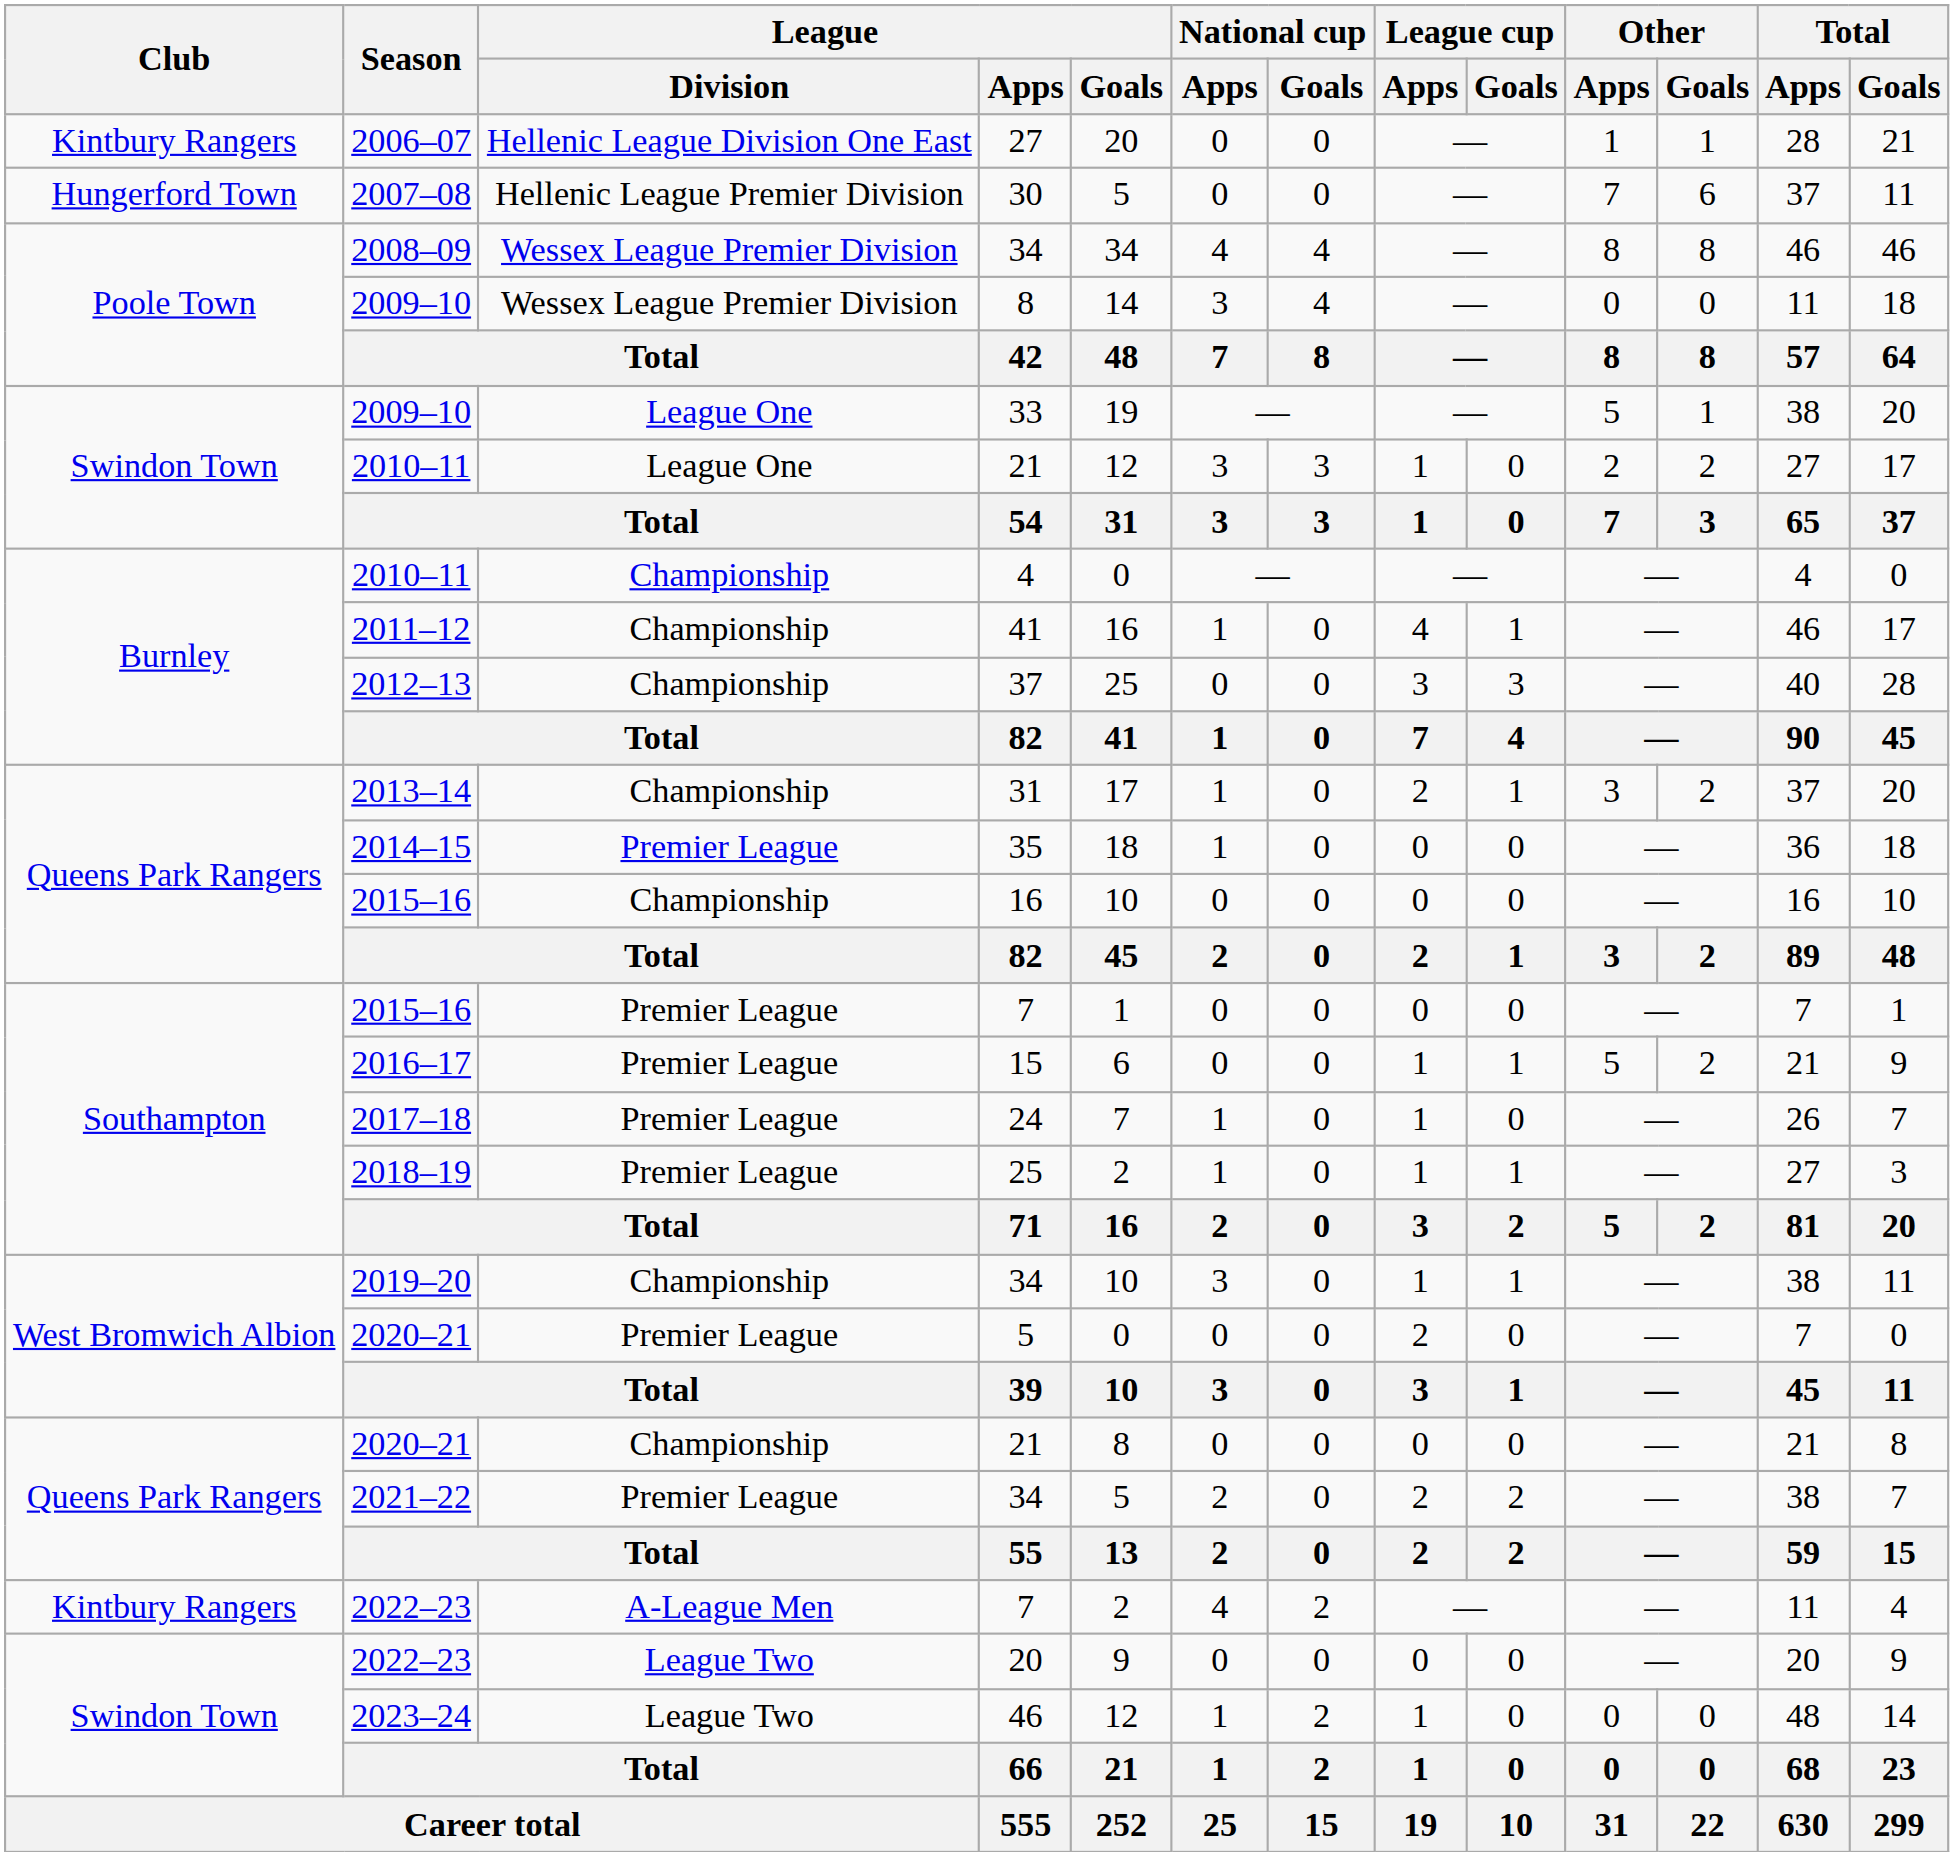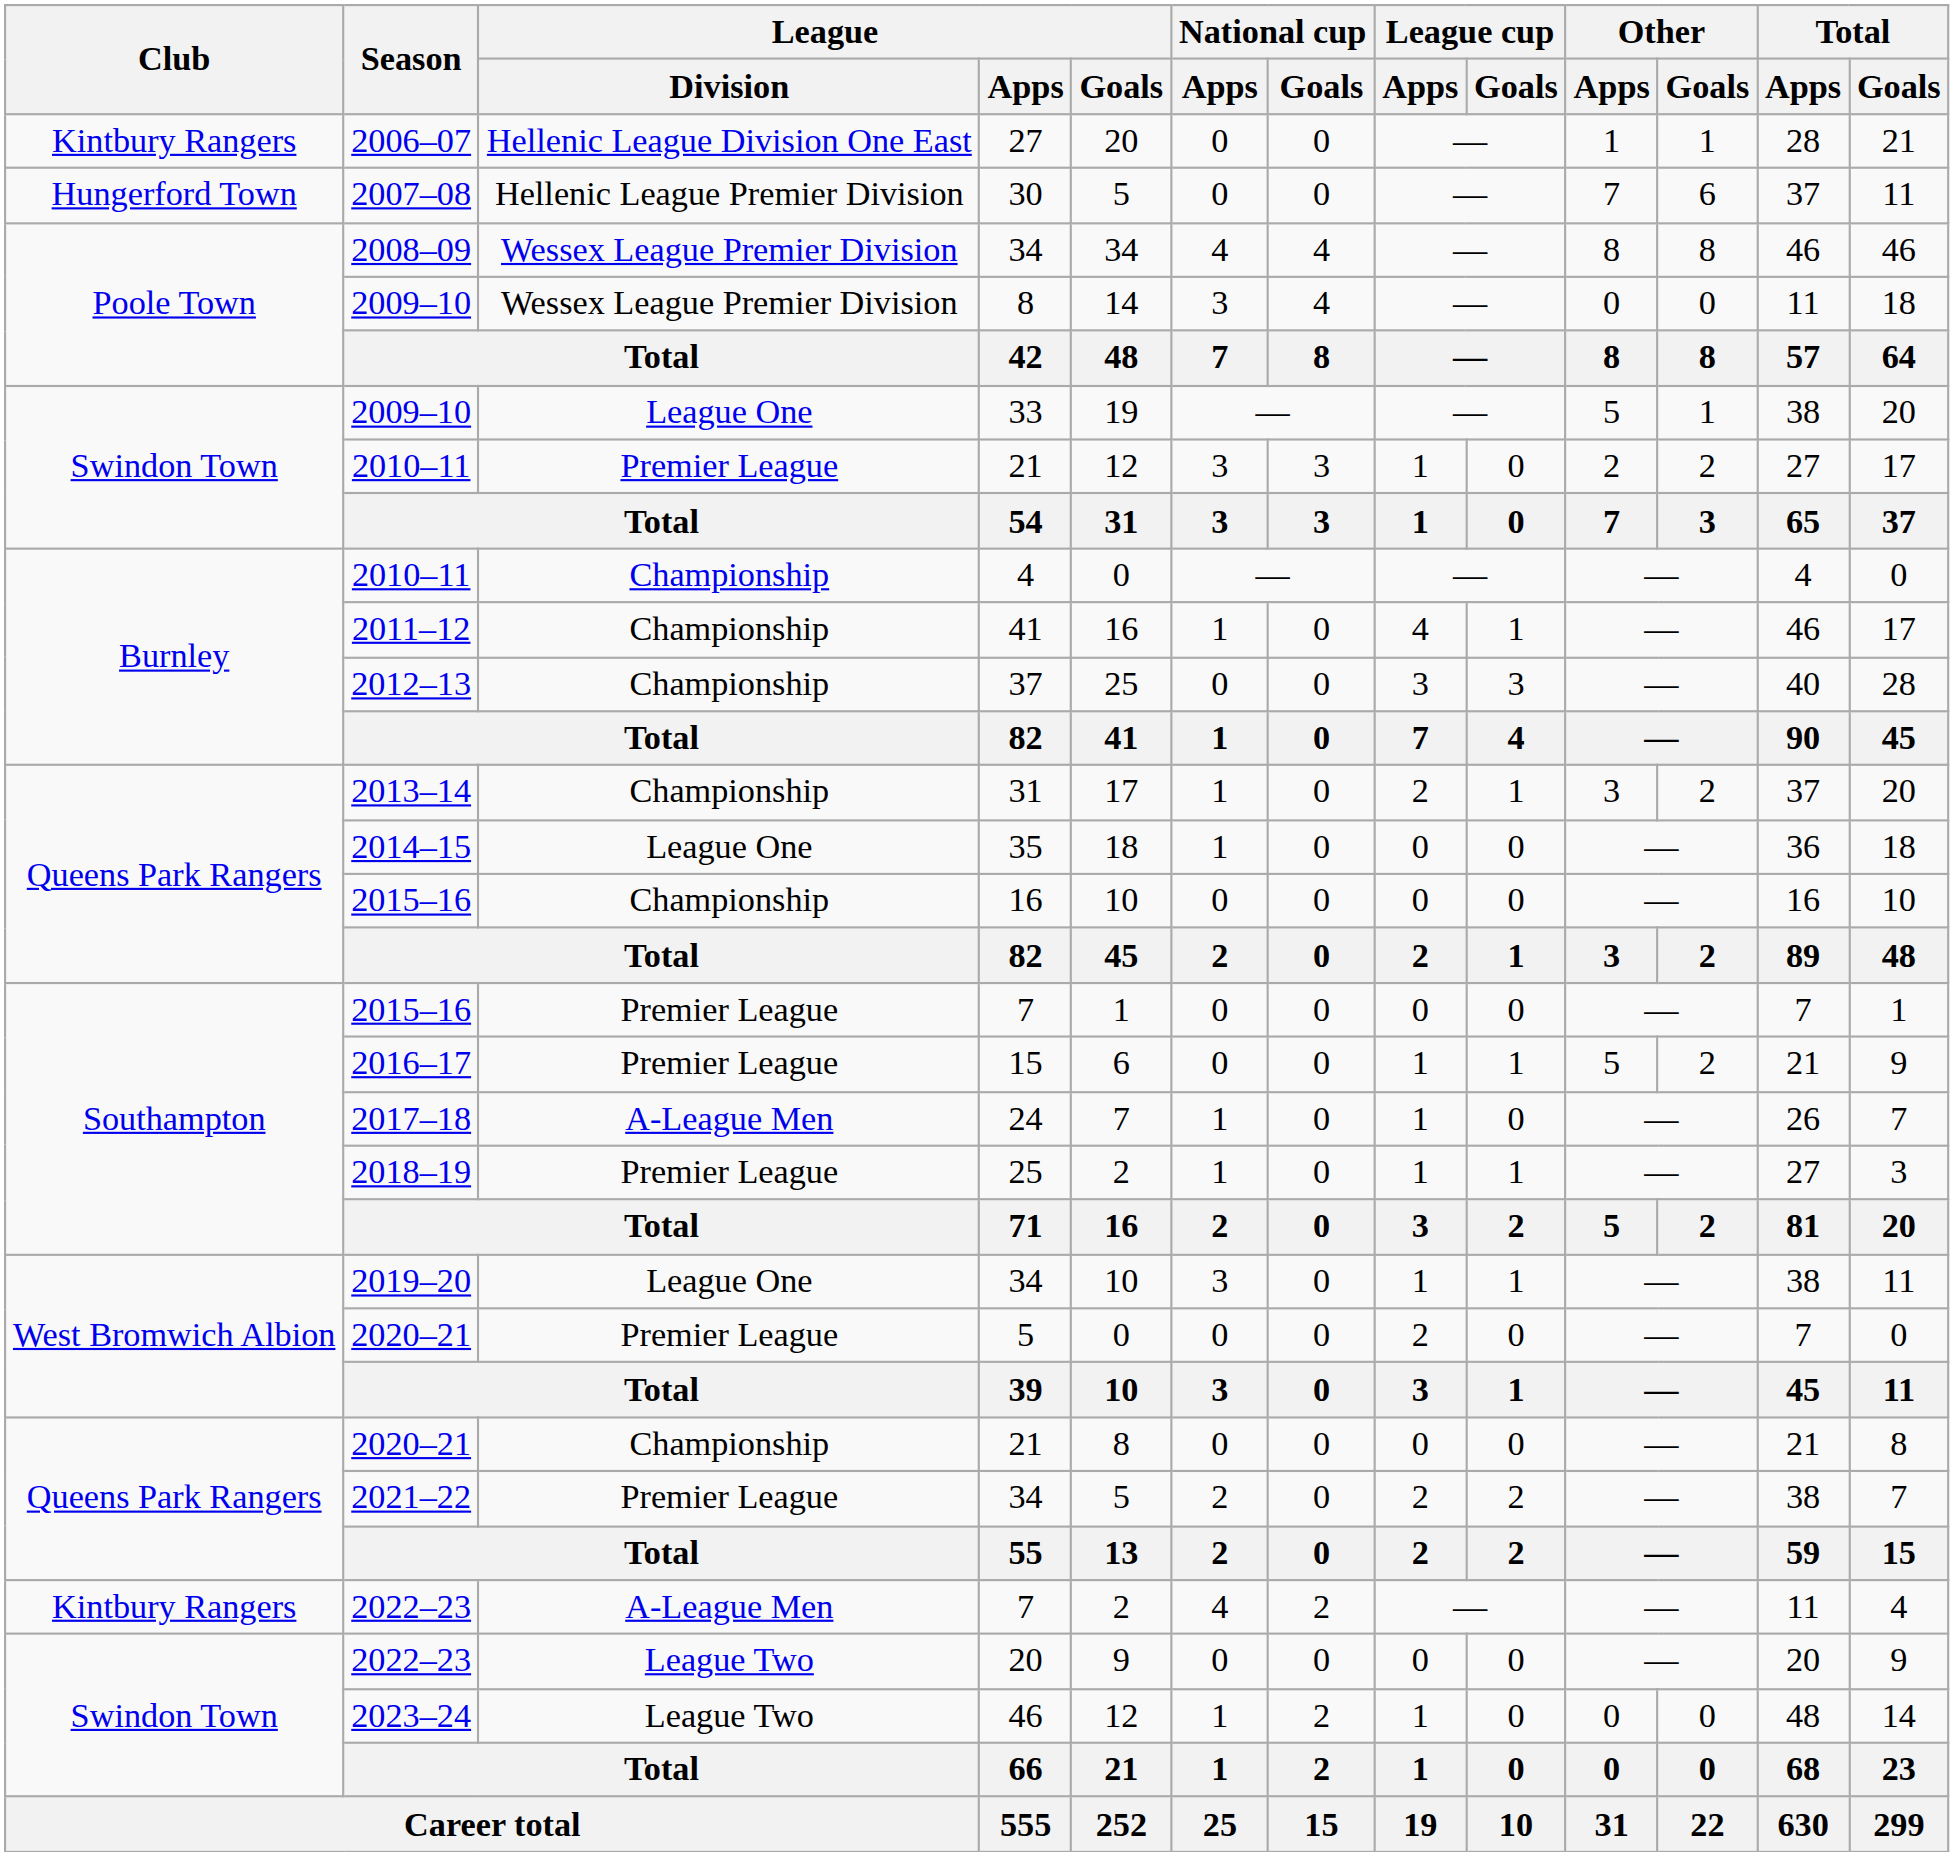 <table class="wikitable" style="text-align:center">
 <tr>
 <th rowspan="2">Club</th>
 <th rowspan="2">Season</th>
 <th colspan="3">League</th>
 <th colspan="2">National cup</th>
 <th colspan="2">League cup</th>
 <th colspan="2">Other</th>
 <th colspan="2">Total</th>
 </tr>
 <tr>
 <th>Division</th>
 <th>Apps</th>
 <th>Goals</th>
 <th>Apps</th>
 <th>Goals</th>
 <th>Apps</th>
 <th>Goals</th>
 <th>Apps</th>
 <th>Goals</th>
 <th>Apps</th>
 <th>Goals</th>
 </tr>
 <tr>
 <td><a href='#'>Kintbury Rangers</a></td>
 <td><a href='#'>2006–07</a></td>
 <td><a href='#'>Hellenic League Division One East</a></td>
 <td>27</td>
 <td>20</td>
 <td>0</td>
 <td>0</td>
 <td colspan="2">—</td>
 <td>1</td>
 <td>1</td>
 <td>28</td>
 <td>21</td>
 </tr>
 <tr>
 <td><a href='#'>Hungerford Town</a></td>
 <td><a href='#'>2007–08</a></td>
 <td>Hellenic League Premier Division</td>
 <td>30</td>
 <td>5</td>
 <td>0</td>
 <td>0</td>
 <td colspan="2">—</td>
 <td>7</td>
 <td>6</td>
 <td>37</td>
 <td>11</td>
 </tr>
 <tr>
 <td rowspan="3"><a href='#'>Poole Town</a></td>
 <td><a href='#'>2008–09</a></td>
 <td><a href='#'>Wessex League Premier Division</a></td>
 <td>34</td>
 <td>34</td>
 <td>4</td>
 <td>4</td>
 <td colspan="2">—</td>
 <td>8</td>
 <td>8</td>
 <td>46</td>
 <td>46</td>
 </tr>
 <tr>
 <td><a href='#'>2009–10</a></td>
 <td>Wessex League Premier Division</td>
 <td>8</td>
 <td>14</td>
 <td>3</td>
 <td>4</td>
 <td colspan="2">—</td>
 <td>0</td>
 <td>0</td>
 <td>11</td>
 <td>18</td>
 </tr>
 <tr>
 <th colspan="2">Total</th>
 <th>42</th>
 <th>48</th>
 <th>7</th>
 <th>8</th>
 <th colspan="2">—</th>
 <th>8</th>
 <th>8</th>
 <th>57</th>
 <th>64</th>
 </tr>
 <tr>
 <td rowspan="3"><a href='#'>Swindon Town</a></td>
 <td><a href='#'>2009–10</a></td>
 <td><a href='#'>League One</a></td>
 <td>33</td>
 <td>19</td>
 <td colspan="2">—</td>
 <td colspan="2">—</td>
 <td>5</td>
 <td>1</td>
 <td>38</td>
 <td>20</td>
 </tr>
 <tr>
 <td><a href='#'>2010–11</a></td>
-<td>League One</td>
+<td><a href='#'>Premier League</a></td>
 <td>21</td>
 <td>12</td>
 <td>3</td>
 <td>3</td>
 <td>1</td>
 <td>0</td>
 <td>2</td>
 <td>2</td>
 <td>27</td>
 <td>17</td>
 </tr>
 <tr>
 <th colspan="2">Total</th>
 <th>54</th>
 <th>31</th>
 <th>3</th>
 <th>3</th>
 <th>1</th>
 <th>0</th>
 <th>7</th>
 <th>3</th>
 <th>65</th>
 <th>37</th>
 </tr>
 <tr>
 <td rowspan="4"><a href='#'>Burnley</a></td>
 <td><a href='#'>2010–11</a></td>
 <td><a href='#'>Championship</a></td>
 <td>4</td>
 <td>0</td>
 <td colspan="2">—</td>
 <td colspan="2">—</td>
 <td colspan="2">—</td>
 <td>4</td>
 <td>0</td>
 </tr>
 <tr>
 <td><a href='#'>2011–12</a></td>
 <td>Championship</td>
 <td>41</td>
 <td>16</td>
 <td>1</td>
 <td>0</td>
 <td>4</td>
 <td>1</td>
 <td colspan="2">—</td>
 <td>46</td>
 <td>17</td>
 </tr>
 <tr>
 <td><a href='#'>2012–13</a></td>
 <td>Championship</td>
 <td>37</td>
 <td>25</td>
 <td>0</td>
 <td>0</td>
 <td>3</td>
 <td>3</td>
 <td colspan="2">—</td>
 <td>40</td>
 <td>28</td>
 </tr>
 <tr>
 <th colspan="2">Total</th>
 <th>82</th>
 <th>41</th>
 <th>1</th>
 <th>0</th>
 <th>7</th>
 <th>4</th>
 <th colspan="2">—</th>
 <th>90</th>
 <th>45</th>
 </tr>
 <tr>
 <td rowspan="4"><a href='#'>Queens Park Rangers</a></td>
 <td><a href='#'>2013–14</a></td>
 <td>Championship</td>
 <td>31</td>
 <td>17</td>
 <td>1</td>
 <td>0</td>
 <td>2</td>
 <td>1</td>
 <td>3</td>
 <td>2</td>
 <td>37</td>
 <td>20</td>
 </tr>
 <tr>
 <td><a href='#'>2014–15</a></td>
-<td><a href='#'>Premier League</a></td>
+<td>League One</td>
 <td>35</td>
 <td>18</td>
 <td>1</td>
 <td>0</td>
 <td>0</td>
 <td>0</td>
 <td colspan="2">—</td>
 <td>36</td>
 <td>18</td>
 </tr>
 <tr>
 <td><a href='#'>2015–16</a></td>
 <td>Championship</td>
 <td>16</td>
 <td>10</td>
 <td>0</td>
 <td>0</td>
 <td>0</td>
 <td>0</td>
 <td colspan="2">—</td>
 <td>16</td>
 <td>10</td>
 </tr>
 <tr>
 <th colspan="2">Total</th>
 <th>82</th>
 <th>45</th>
 <th>2</th>
 <th>0</th>
 <th>2</th>
 <th>1</th>
 <th>3</th>
 <th>2</th>
 <th>89</th>
 <th>48</th>
 </tr>
 <tr>
 <td rowspan="5"><a href='#'>Southampton</a></td>
 <td><a href='#'>2015–16</a></td>
 <td>Premier League</td>
 <td>7</td>
 <td>1</td>
 <td>0</td>
 <td>0</td>
 <td>0</td>
 <td>0</td>
 <td colspan="2">—</td>
 <td>7</td>
 <td>1</td>
 </tr>
 <tr>
 <td><a href='#'>2016–17</a></td>
 <td>Premier League</td>
 <td>15</td>
 <td>6</td>
 <td>0</td>
 <td>0</td>
 <td>1</td>
 <td>1</td>
 <td>5</td>
 <td>2</td>
 <td>21</td>
 <td>9</td>
 </tr>
 <tr>
 <td><a href='#'>2017–18</a></td>
-<td>Premier League</td>
+<td><a href='#'>A-League Men</a></td>
 <td>24</td>
 <td>7</td>
 <td>1</td>
 <td>0</td>
 <td>1</td>
 <td>0</td>
 <td colspan="2">—</td>
 <td>26</td>
 <td>7</td>
 </tr>
 <tr>
 <td><a href='#'>2018–19</a></td>
 <td>Premier League</td>
 <td>25</td>
 <td>2</td>
 <td>1</td>
 <td>0</td>
 <td>1</td>
 <td>1</td>
 <td colspan="2">—</td>
 <td>27</td>
 <td>3</td>
 </tr>
 <tr>
 <th colspan="2">Total</th>
 <th>71</th>
 <th>16</th>
 <th>2</th>
 <th>0</th>
 <th>3</th>
 <th>2</th>
 <th>5</th>
 <th>2</th>
 <th>81</th>
 <th>20</th>
 </tr>
 <tr>
 <td rowspan=3><a href='#'>West Bromwich Albion</a></td>
 <td><a href='#'>2019–20</a></td>
-<td>Championship</td>
+<td>League One</td>
 <td>34</td>
 <td>10</td>
 <td>3</td>
 <td>0</td>
 <td>1</td>
 <td>1</td>
 <td colspan="2">—</td>
 <td>38</td>
 <td>11</td>
 </tr>
 <tr>
 <td><a href='#'>2020–21</a></td>
 <td>Premier League</td>
 <td>5</td>
 <td>0</td>
 <td>0</td>
 <td>0</td>
 <td>2</td>
 <td>0</td>
 <td colspan=2>—</td>
 <td>7</td>
 <td>0</td>
 </tr>
 <tr>
 <th colspan=2>Total</th>
 <th>39</th>
 <th>10</th>
 <th>3</th>
 <th>0</th>
 <th>3</th>
 <th>1</th>
 <th colspan=2>—</th>
 <th>45</th>
 <th>11</th>
 </tr>
 <tr>
 <td rowspan=3><a href='#'>Queens Park Rangers</a></td>
 <td><a href='#'>2020–21</a></td>
 <td>Championship</td>
 <td>21</td>
 <td>8</td>
 <td>0</td>
 <td>0</td>
 <td>0</td>
 <td>0</td>
 <td colspan=2>—</td>
 <td>21</td>
 <td>8</td>
 </tr>
 <tr>
 <td><a href='#'>2021–22</a></td>
 <td>Premier League</td>
 <td>34</td>
 <td>5</td>
 <td>2</td>
 <td>0</td>
 <td>2</td>
 <td>2</td>
 <td colspan=2>—</td>
 <td>38</td>
 <td>7</td>
 </tr>
 <tr>
 <th colspan=2>Total</th>
 <th>55</th>
 <th>13</th>
 <th>2</th>
 <th>0</th>
 <th>2</th>
 <th>2</th>
 <th colspan=2>—</th>
 <th>59</th>
 <th>15</th>
 </tr>
 <tr>
 <td><a href='#'>Kintbury Rangers</a></td>
 <td><a href='#'>2022–23</a></td>
 <td><a href='#'>A-League Men</a></td>
 <td>7</td>
 <td>2</td>
 <td>4</td>
 <td>2</td>
 <td colspan=2>—</td>
 <td colspan=2>—</td>
 <td>11</td>
 <td>4</td>
 </tr>
 <tr>
 <td rowspan=3><a href='#'>Swindon Town</a></td>
 <td><a href='#'>2022–23</a></td>
 <td><a href='#'>League Two</a></td>
 <td>20</td>
 <td>9</td>
 <td>0</td>
 <td>0</td>
 <td>0</td>
 <td>0</td>
 <td colspan=2>—</td>
 <td>20</td>
 <td>9</td>
 </tr>
 <tr>
 <td><a href='#'>2023–24</a></td>
 <td>League Two</td>
 <td>46</td>
 <td>12</td>
 <td>1</td>
 <td>2</td>
 <td>1</td>
 <td>0</td>
 <td>0</td>
 <td>0</td>
 <td>48</td>
 <td>14</td>
 </tr>
 <tr>
 <th colspan=2>Total</th>
 <th>66</th>
 <th>21</th>
 <th>1</th>
 <th>2</th>
 <th>1</th>
 <th>0</th>
 <th>0</th>
 <th>0</th>
 <th>68</th>
 <th>23</th>
 </tr>
 <tr>
 <th colspan="3">Career total</th>
 <th>555</th>
 <th>252</th>
 <th>25</th>
 <th>15</th>
 <th>19</th>
 <th>10</th>
 <th>31</th>
 <th>22</th>
 <th>630</th>
 <th>299</th>
 </tr>
 </table>
